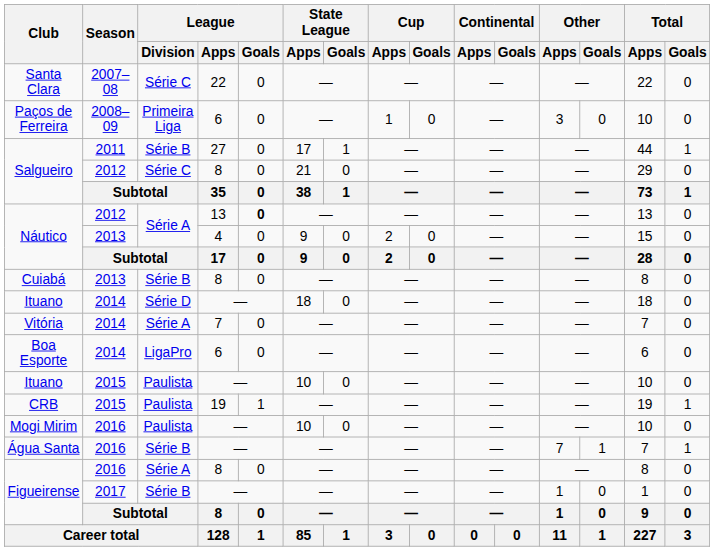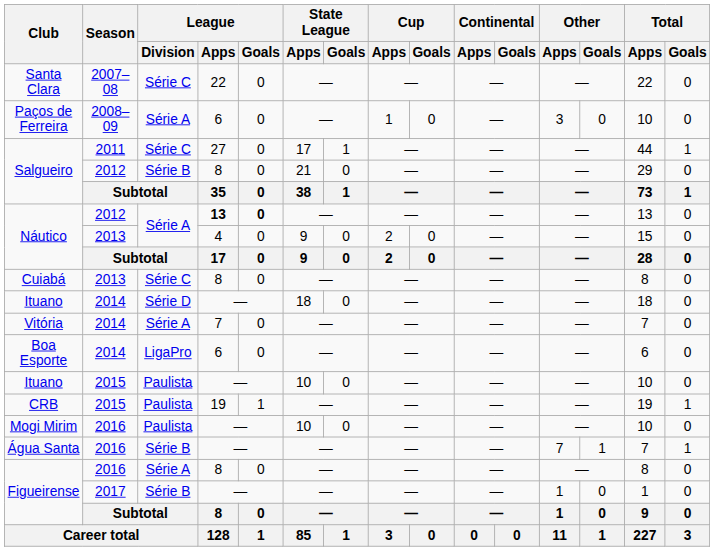 <table class="wikitable" style="text-align: center;">
 <tr>
 <th rowspan="2">Club</th>
 <th rowspan="2">Season</th>
 <th colspan="3">League</th>
 <th colspan="2">State League</th>
 <th colspan="2">Cup</th>
 <th colspan="2">Continental</th>
 <th colspan="2">Other</th>
 <th colspan="2">Total</th>
 </tr>
 <tr>
 <th>Division</th>
 <th>Apps</th>
 <th>Goals</th>
 <th>Apps</th>
 <th>Goals</th>
 <th>Apps</th>
 <th>Goals</th>
 <th>Apps</th>
 <th>Goals</th>
 <th>Apps</th>
 <th>Goals</th>
 <th>Apps</th>
 <th>Goals</th>
 </tr>
 <tr>
 <td align="center"><a href='#'>Santa Clara</a></td>
 <td><a href='#'>2007–08</a></td>
 <td><a href='#'>Série C</a></td>
 <td>22</td>
 <td>0</td>
 <td colspan="2">—</td>
 <td colspan="2">—</td>
 <td colspan="2">—</td>
 <td colspan="2">—</td>
 <td>22</td>
 <td>0</td>
 </tr>
 <tr>
 <td align="center"><a href='#'>Paços de Ferreira</a></td>
 <td><a href='#'>2008–09</a></td>
-<td><a href='#'>Primeira Liga</a></td>
+<td><a href='#'>Série A</a></td>
 <td>6</td>
 <td>0</td>
 <td colspan="2">—</td>
 <td>1</td>
 <td>0</td>
 <td colspan="2">—</td>
 <td>3</td>
 <td>0</td>
 <td>10</td>
 <td>0</td>
 </tr>
 <tr>
 <td rowspan=3 align="center"><a href='#'>Salgueiro</a></td>
 <td><a href='#'>2011</a></td>
-<td><a href='#'>Série B</a></td>
+<td><a href='#'>Série C</a></td>
 <td>27</td>
 <td>0</td>
 <td>17</td>
 <td>1</td>
 <td colspan="2">—</td>
 <td colspan="2">—</td>
 <td colspan="2">—</td>
 <td>44</td>
 <td>1</td>
 </tr>
 <tr>
 <td><a href='#'>2012</a></td>
-<td><a href='#'>Série C</a></td>
+<td><a href='#'>Série B</a></td>
 <td>8</td>
 <td>0</td>
 <td>21</td>
 <td>0</td>
 <td colspan="2">—</td>
 <td colspan="2">—</td>
 <td colspan="2">—</td>
 <td>29</td>
 <td>0</td>
 </tr>
 <tr>
 <th colspan="2">Subtotal</th>
 <th>35</th>
 <th>0</th>
 <th>38</th>
 <th>1</th>
 <th colspan="2">—</th>
 <th colspan="2">—</th>
 <th colspan="2">—</th>
 <th>73</th>
 <th>1</th>
 </tr>
 <tr>
 <td rowspan=3 align="center"><a href='#'>Náutico</a></td>
 <td><a href='#'>2012</a></td>
 <td rowspan=2><a href='#'>Série A</a></td>
-<td>13</td>
+<td><strong>13</strong></td>
 <td><strong>0</strong></td>
 <td colspan="2">—</td>
 <td colspan="2">—</td>
 <td colspan="2">—</td>
 <td colspan="2">—</td>
 <td>13</td>
 <td>0</td>
 </tr>
 <tr>
 <td><a href='#'>2013</a></td>
 <td>4</td>
 <td>0</td>
 <td>9</td>
 <td>0</td>
 <td>2</td>
 <td>0</td>
 <td colspan="2">—</td>
 <td colspan="2">—</td>
 <td>15</td>
 <td>0</td>
 </tr>
 <tr>
 <th colspan="2">Subtotal</th>
 <th>17</th>
 <th>0</th>
 <th>9</th>
 <th>0</th>
 <th>2</th>
 <th>0</th>
 <th colspan="2">—</th>
 <th colspan="2">—</th>
 <th>28</th>
 <th>0</th>
 </tr>
 <tr>
 <td align="center"><a href='#'>Cuiabá</a></td>
 <td><a href='#'>2013</a></td>
-<td><a href='#'>Série B</a></td>
+<td><a href='#'>Série C</a></td>
 <td>8</td>
 <td>0</td>
 <td colspan="2">—</td>
 <td colspan="2">—</td>
 <td colspan="2">—</td>
 <td colspan="2">—</td>
 <td>8</td>
 <td>0</td>
 </tr>
 <tr>
 <td align="center"><a href='#'>Ituano</a></td>
 <td><a href='#'>2014</a></td>
 <td><a href='#'>Série D</a></td>
 <td colspan="2">—</td>
 <td>18</td>
 <td>0</td>
 <td colspan="2">—</td>
 <td colspan="2">—</td>
 <td colspan="2">—</td>
 <td>18</td>
 <td>0</td>
 </tr>
 <tr>
 <td align="center"><a href='#'>Vitória</a></td>
 <td><a href='#'>2014</a></td>
 <td><a href='#'>Série A</a></td>
 <td>7</td>
 <td>0</td>
 <td colspan="2">—</td>
 <td colspan="2">—</td>
 <td colspan="2">—</td>
 <td colspan="2">—</td>
 <td>7</td>
 <td>0</td>
 </tr>
 <tr>
 <td align="center"><a href='#'>Boa Esporte</a></td>
 <td><a href='#'>2014</a></td>
 <td><a href='#'>LigaPro</a></td>
 <td>6</td>
 <td>0</td>
 <td colspan="2">—</td>
 <td colspan="2">—</td>
 <td colspan="2">—</td>
 <td colspan="2">—</td>
 <td>6</td>
 <td>0</td>
 </tr>
 <tr>
 <td align="center"><a href='#'>Ituano</a></td>
 <td><a href='#'>2015</a></td>
 <td><a href='#'>Paulista</a></td>
 <td colspan="2">—</td>
 <td>10</td>
 <td>0</td>
 <td colspan="2">—</td>
 <td colspan="2">—</td>
 <td colspan="2">—</td>
 <td>10</td>
 <td>0</td>
 </tr>
 <tr>
 <td align="center"><a href='#'>CRB</a></td>
 <td><a href='#'>2015</a></td>
 <td><a href='#'>Paulista</a></td>
 <td>19</td>
 <td>1</td>
 <td colspan="2">—</td>
 <td colspan="2">—</td>
 <td colspan="2">—</td>
 <td colspan="2">—</td>
 <td>19</td>
 <td>1</td>
 </tr>
 <tr>
 <td align="center"><a href='#'>Mogi Mirim</a></td>
 <td><a href='#'>2016</a></td>
 <td><a href='#'>Paulista</a></td>
 <td colspan="2">—</td>
 <td>10</td>
 <td>0</td>
 <td colspan="2">—</td>
 <td colspan="2">—</td>
 <td colspan="2">—</td>
 <td>10</td>
 <td>0</td>
 </tr>
 <tr>
 <td align="center"><a href='#'>Água Santa</a></td>
 <td><a href='#'>2016</a></td>
 <td><a href='#'>Série B</a></td>
 <td colspan="2">—</td>
 <td colspan="2">—</td>
 <td colspan="2">—</td>
 <td colspan="2">—</td>
 <td>7</td>
 <td>1</td>
 <td>7</td>
 <td>1</td>
 </tr>
 <tr>
 <td rowspan=3 align="center"><a href='#'>Figueirense</a></td>
 <td><a href='#'>2016</a></td>
 <td><a href='#'>Série A</a></td>
 <td>8</td>
 <td>0</td>
 <td colspan="2">—</td>
 <td colspan="2">—</td>
 <td colspan="2">—</td>
 <td colspan="2">—</td>
 <td>8</td>
 <td>0</td>
 </tr>
 <tr>
 <td><a href='#'>2017</a></td>
 <td><a href='#'>Série B</a></td>
 <td colspan="2">—</td>
 <td colspan="2">—</td>
 <td colspan="2">—</td>
 <td colspan="2">—</td>
 <td>1</td>
 <td>0</td>
 <td>1</td>
 <td>0</td>
 </tr>
 <tr>
 <th colspan="2">Subtotal</th>
 <th>8</th>
 <th>0</th>
 <th colspan="2">—</th>
 <th colspan="2">—</th>
 <th colspan="2">—</th>
 <th>1</th>
 <th>0</th>
 <th>9</th>
 <th>0</th>
 </tr>
 <tr>
 <th colspan="3"><strong>Career total</strong></th>
 <th>128</th>
 <th>1</th>
 <th>85</th>
 <th>1</th>
 <th>3</th>
 <th>0</th>
 <th>0</th>
 <th>0</th>
 <th>11</th>
 <th>1</th>
 <th>227</th>
 <th>3</th>
 </tr>
 </table>
